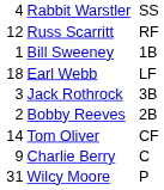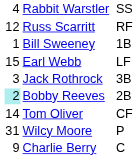 <table>
 <tr>
 <td>  4</td>
 <td><a href='#'>Rabbit Warstler</a> </td>
 <td>SS</td>
 </tr>
 <tr>
 <td>12</td>
 <td><a href='#'>Russ Scarritt</a></td>
 <td>RF</td>
 </tr>
 <tr>
 <td>  1</td>
 <td><a href='#'>Bill Sweeney</a></td>
 <td>1B</td>
 </tr>
 <tr>
-<td>18</td>
+<td>15</td>
 <td><a href='#'>Earl Webb</a></td>
 <td>LF</td>
 </tr>
 <tr>
 <td>  3</td>
 <td><a href='#'>Jack Rothrock</a></td>
 <td>3B</td>
 </tr>
 <tr>
-<td>  2</td>
+<td style="background: paleturquoise;">  2</td>
 <td><a href='#'>Bobby Reeves</a></td>
 <td>2B</td>
 </tr>
 <tr>
 <td>14</td>
 <td><a href='#'>Tom Oliver</a></td>
 <td>CF</td>
 </tr>
 <tr>
+<td>31</td>
+<td><a href='#'>Wilcy Moore</a></td>
+<td>P</td>
+</tr>
+<tr>
 <td>  9</td>
 <td><a href='#'>Charlie Berry</a></td>
 <td>C</td>
 </tr>
 <tr>
-<td>31</td>
-<td><a href='#'>Wilcy Moore</a></td>
-<td>P</td>
-</tr>
-<tr>
 </tr>
 </table>
